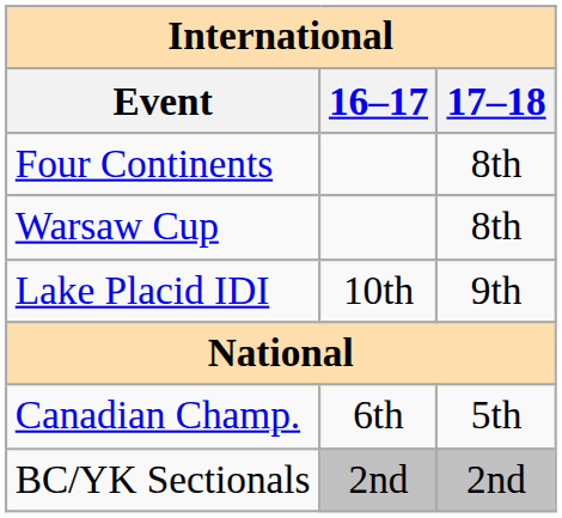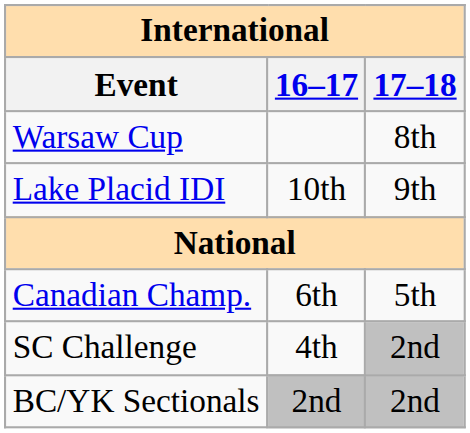 <table class="wikitable" style="text-align:center">
 <tr>
 <th style="background-color: #ffdead; " colspan=3 align=center>International</th>
 </tr>
 <tr>
 <th>Event</th>
 <th><a href='#'>16–17</a></th>
 <th><a href='#'>17–18</a></th>
-</tr>
-<tr>
-<td align=left><a href='#'>Four Continents</a></td>
-<td></td>
-<td>8th</td>
 </tr>
 <tr>
 <td align=left> <a href='#'>Warsaw Cup</a></td>
 <td></td>
 <td>8th</td>
 </tr>
 <tr>
 <td align=left><a href='#'>Lake Placid IDI</a></td>
 <td>10th</td>
 <td>9th</td>
 </tr>
 <tr>
 <th style="background-color: #ffdead; " colspan=3 align=center>National</th>
 </tr>
 <tr>
 <td align=left><a href='#'>Canadian Champ.</a></td>
 <td>6th</td>
 <td>5th</td>
 </tr>
 <tr>
+<td align=left>SC Challenge</td>
+<td>4th</td>
+<td bgcolor=silver>2nd</td>
+</tr>
+<tr>
 <td align=left>BC/YK Sectionals</td>
 <td bgcolor=silver>2nd</td>
 <td bgcolor=silver>2nd</td>
 </tr>
 </table>
